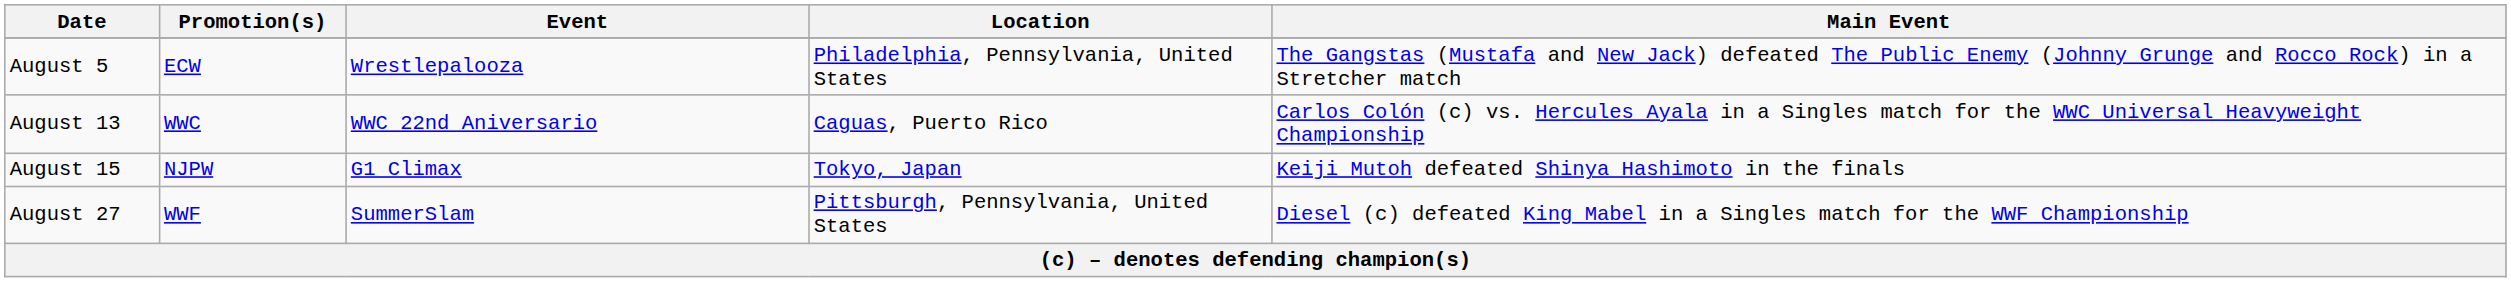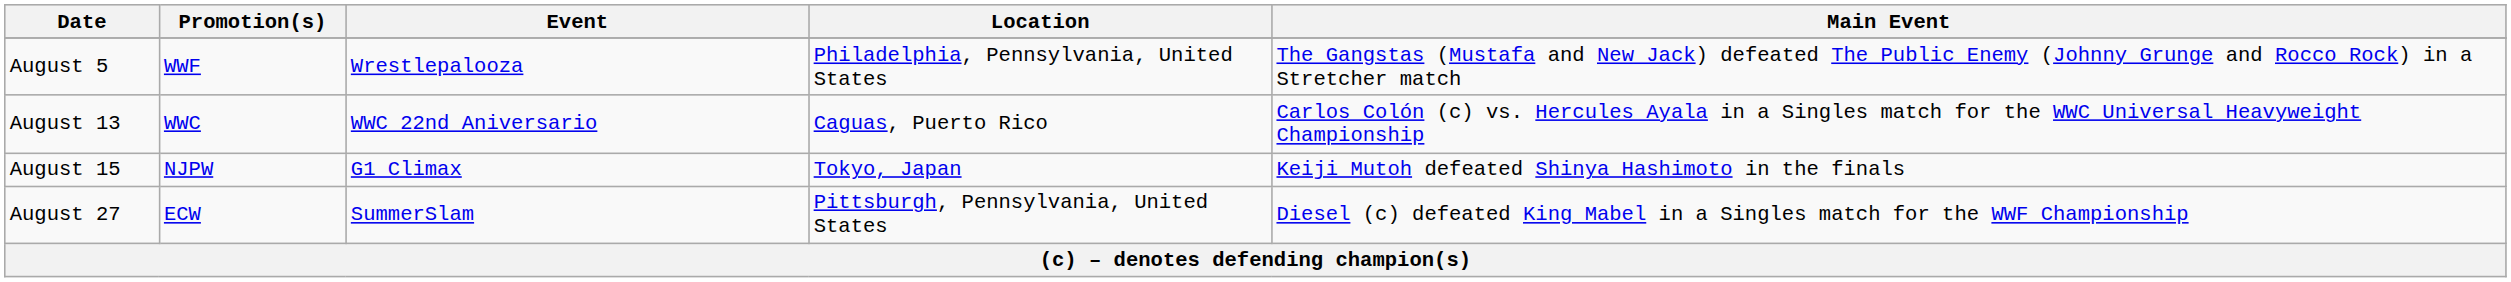 <table class="wikitable" style="width:100%;">
 <tr>
 <th width="5%">Date</th>
 <th width="5%">Promotion(s)</th>
 <th style="width:15%;">Event</th>
 <th style="width:15%;">Location</th>
 <th style="width:40%;">Main Event</th>
 </tr>
 <tr style="width:20%;" |Notes>
 </tr>
 <tr>
 <td>August 5</td>
-<td><a href='#'>ECW</a></td>
+<td><a href='#'>WWF</a></td>
 <td><a href='#'>Wrestlepalooza</a></td>
 <td><a href='#'>Philadelphia</a>, Pennsylvania, United States</td>
 <td><a href='#'>The Gangstas</a> (<a href='#'>Mustafa</a> and <a href='#'>New Jack</a>) defeated <a href='#'>The Public Enemy</a> (<a href='#'>Johnny Grunge</a> and <a href='#'>Rocco Rock</a>) in a Stretcher match</td>
 </tr>
 <tr>
 <td>August 13</td>
 <td><a href='#'>WWC</a></td>
 <td><a href='#'>WWC 22nd Aniversario</a></td>
 <td><a href='#'>Caguas</a>, Puerto Rico</td>
 <td><a href='#'>Carlos Colón</a> (c) vs. <a href='#'>Hercules Ayala</a> in a Singles match for the <a href='#'>WWC Universal Heavyweight Championship</a></td>
 </tr>
 <tr>
 <td>August 15</td>
 <td><a href='#'>NJPW</a></td>
 <td><a href='#'>G1 Climax</a></td>
 <td><a href='#'>Tokyo, Japan</a></td>
 <td><a href='#'>Keiji Mutoh</a> defeated <a href='#'>Shinya Hashimoto</a> in the finals</td>
 </tr>
 <tr>
 <td>August 27</td>
-<td><a href='#'>WWF</a></td>
+<td><a href='#'>ECW</a></td>
 <td><a href='#'>SummerSlam</a></td>
 <td><a href='#'>Pittsburgh</a>, Pennsylvania, United States</td>
 <td><a href='#'>Diesel</a> (c) defeated <a href='#'>King Mabel</a> in a Singles match for the <a href='#'>WWF Championship</a></td>
 </tr>
 <tr>
 <th colspan="6">(c) – denotes defending champion(s)</th>
 </tr>
 </table>
